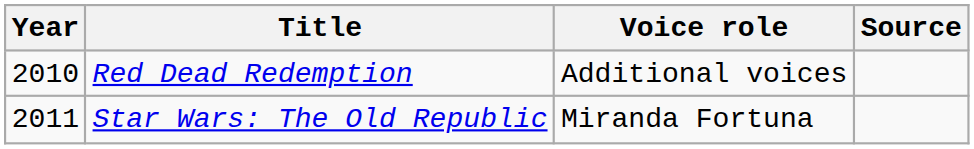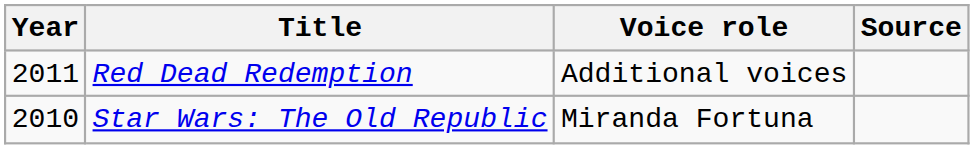 <table class="wikitable sortable plainrowheaders">
 <tr>
 <th>Year</th>
 <th>Title</th>
 <th>Voice role</th>
 <th class="unsortable">Source</th>
 </tr>
 <tr>
-<td>2010</td>
+<td>2011</td>
 <td><em><a href='#'>Red Dead Redemption</a></em></td>
 <td>Additional voices</td>
 <td></td>
 </tr>
 <tr>
-<td>2011</td>
+<td>2010</td>
 <td><em><a href='#'>Star Wars: The Old Republic</a></em></td>
 <td>Miranda Fortuna</td>
 <td></td>
 </tr>
 </table>
